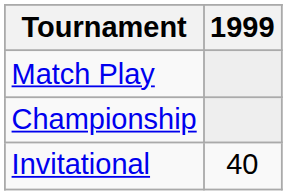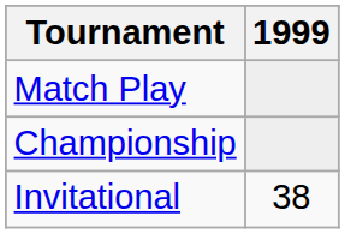 <table class="wikitable" style="text-align:center;">
 <tr>
 <th>Tournament</th>
 <th>1999</th>
 </tr>
 <tr>
 <td align="left"><a href='#'>Match Play</a></td>
 <td style="background:#eeeeee;"></td>
 </tr>
 <tr>
 <td align="left"><a href='#'>Championship</a></td>
 <td style="background:#eeeeee;"></td>
 </tr>
 <tr>
 <td align="left"><a href='#'>Invitational</a></td>
-<td>40</td>
+<td>38</td>
 </tr>
 </table>
